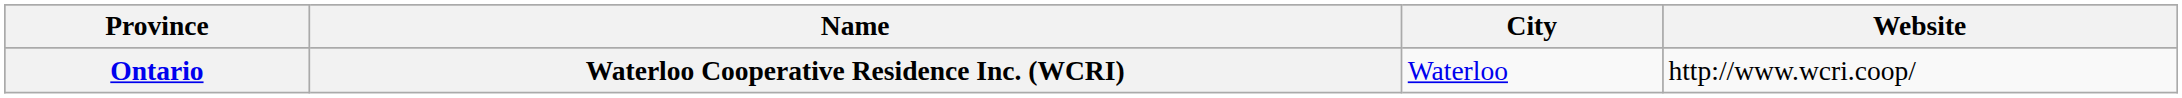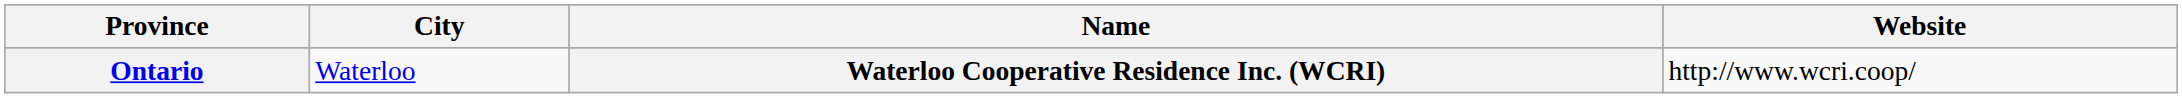 <table class="wikitable" width=100%>
 <tr>
 <th width="14%">Province</th>
+<th width="12%">City</th>
 <th>Name</th>
-<th width="12%">City</th>
 <th>Website</th>
 </tr>
 <tr>
 <th rowspan=1><a href='#'>Ontario</a></th>
+<td><a href='#'>Waterloo</a></td>
 <th>Waterloo Cooperative Residence Inc. (WCRI)</th>
-<td><a href='#'>Waterloo</a></td>
 <td>http://www.wcri.coop/</td>
 </tr>
 </table>
